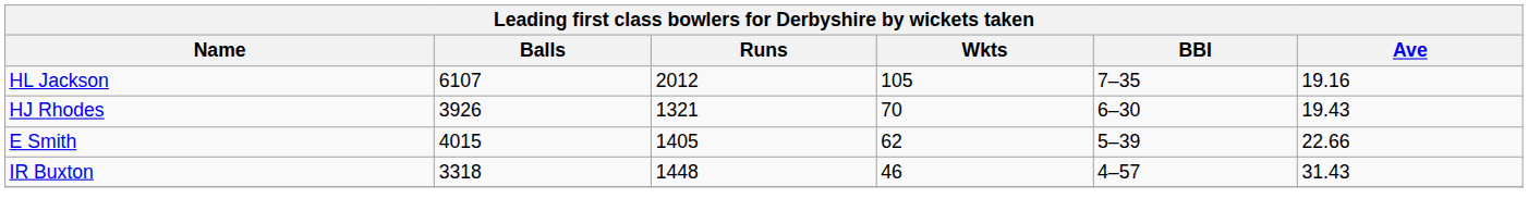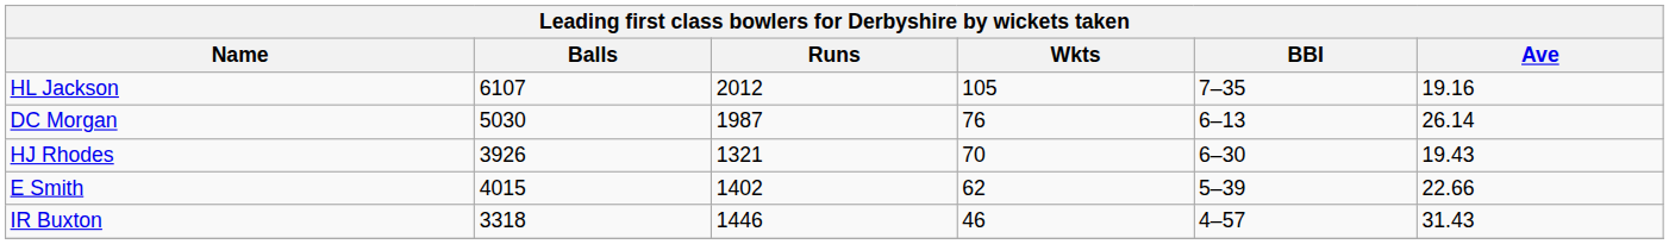 <table class="wikitable" width="80%">
 <tr bgcolor="#efefef">
 <th colspan=6>Leading first class bowlers for Derbyshire by wickets taken</th>
 </tr>
 <tr bgcolor="#efefef">
 <th>Name</th>
 <th>Balls</th>
 <th>Runs</th>
 <th>Wkts</th>
 <th>BBI</th>
 <th><a href='#'>Ave</a></th>
 </tr>
 <tr>
 <td><a href='#'>HL Jackson</a></td>
 <td>6107</td>
 <td>2012</td>
 <td>105</td>
 <td>7–35</td>
 <td>19.16</td>
 </tr>
 <tr>
+<td><a href='#'>DC Morgan</a></td>
+<td>5030</td>
+<td>1987</td>
+<td>76</td>
+<td>6–13</td>
+<td>26.14</td>
+</tr>
+<tr>
 <td><a href='#'>HJ Rhodes</a></td>
 <td>3926</td>
 <td>1321</td>
 <td>70</td>
 <td>6–30</td>
 <td>19.43</td>
 </tr>
 <tr>
 <td><a href='#'>E Smith</a></td>
 <td>4015</td>
-<td>1405</td>
+<td>1402</td>
 <td>62</td>
 <td>5–39</td>
 <td>22.66</td>
 </tr>
 <tr>
 <td><a href='#'>IR Buxton</a></td>
 <td>3318</td>
-<td>1448</td>
+<td>1446</td>
 <td>46</td>
 <td>4–57</td>
 <td>31.43</td>
 </tr>
 <tr>
 </tr>
 </table>
